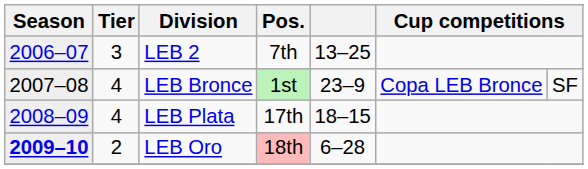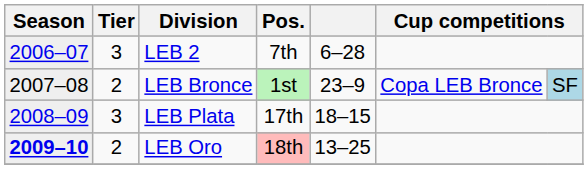 <table class="wikitable" style="font-size:85%; text-align:center">
 <tr>
 <th>Season</th>
 <th>Tier</th>
 <th>Division</th>
 <th>Pos.</th>
 <th></th>
 <th colspan=2>Cup competitions</th>
 </tr>
 <tr>
 <td bgcolor=#efefef><a href='#'>2006–07</a></td>
 <td>3</td>
 <td align=left><a href='#'>LEB 2</a></td>
 <td>7th</td>
-<td>13–25</td>
+<td>6–28</td>
 <td colspan=2></td>
 </tr>
 <tr>
 <td bgcolor=#efefef>2007–08</td>
-<td>4</td>
+<td>2</td>
 <td align=left><a href='#'>LEB Bronce</a></td>
 <td bgcolor=#BBF3BB>1st</td>
 <td>23–9</td>
 <td align=left><a href='#'>Copa LEB Bronce</a></td>
-<td>SF</td>
+<td style="background: lightblue;">SF</td>
 </tr>
 <tr>
 <td bgcolor=#efefef><a href='#'>2008–09</a></td>
-<td>4</td>
+<td>3</td>
 <td align=left><a href='#'>LEB Plata</a></td>
 <td>17th</td>
 <td>18–15</td>
 <td colspan=2></td>
 </tr>
 <tr>
 <td bgcolor=#efefef><strong><a href='#'>2009–10</a></strong></td>
 <td>2</td>
 <td align=left><a href='#'>LEB Oro</a></td>
 <td bgcolor=#FFBBBB>18th</td>
-<td>6–28</td>
+<td>13–25</td>
 <td colspan=2></td>
 </tr>
 <tr>
 </tr>
 </table>
